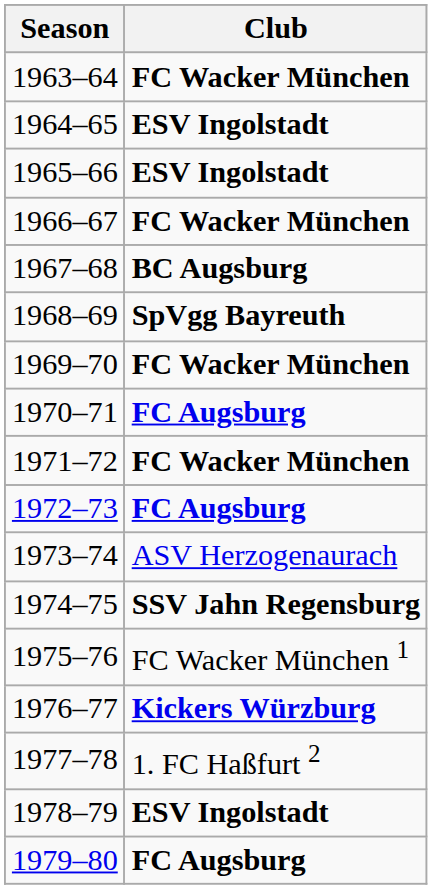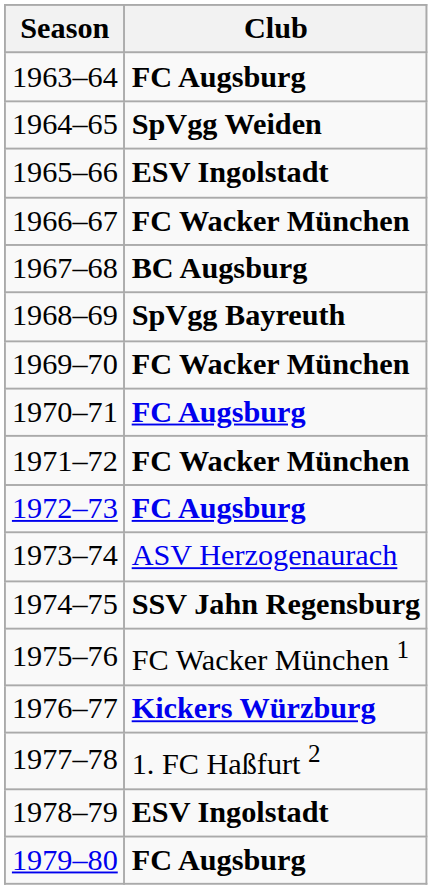 <table class="wikitable">
 <tr align="center" bgcolor="#dfdfdf">
 <th>Season</th>
 <th>Club</th>
 </tr>
 <tr>
 <td>1963–64</td>
-<td><strong>FC Wacker München</strong></td>
+<td><strong>FC Augsburg</strong></td>
 </tr>
 <tr>
 <td>1964–65</td>
-<td><strong>ESV Ingolstadt</strong></td>
+<td><strong>SpVgg Weiden</strong></td>
 </tr>
 <tr>
 <td>1965–66</td>
 <td><strong>ESV Ingolstadt</strong></td>
 </tr>
 <tr>
 <td>1966–67</td>
 <td><strong>FC Wacker München</strong></td>
 </tr>
 <tr>
 <td>1967–68</td>
 <td><strong>BC Augsburg</strong></td>
 </tr>
 <tr>
 <td>1968–69</td>
 <td><strong>SpVgg Bayreuth</strong></td>
 </tr>
 <tr>
 <td>1969–70</td>
 <td><strong>FC Wacker München</strong></td>
 </tr>
 <tr>
 <td>1970–71</td>
 <td><strong><a href='#'>FC Augsburg</a></strong></td>
 </tr>
 <tr>
 <td>1971–72</td>
 <td><strong>FC Wacker München</strong></td>
 </tr>
 <tr>
 <td><a href='#'>1972–73</a></td>
 <td><strong><a href='#'>FC Augsburg</a></strong></td>
 </tr>
 <tr>
 <td>1973–74</td>
 <td><a href='#'>ASV Herzogenaurach</a></td>
 </tr>
 <tr>
 <td>1974–75</td>
 <td><strong>SSV Jahn Regensburg</strong></td>
 </tr>
 <tr>
 <td>1975–76</td>
 <td>FC Wacker München <sup>1</sup></td>
 </tr>
 <tr>
 <td>1976–77</td>
 <td><strong><a href='#'>Kickers Würzburg</a></strong></td>
 </tr>
 <tr>
 <td>1977–78</td>
 <td>1. FC Haßfurt <sup>2</sup></td>
 </tr>
 <tr>
 <td>1978–79</td>
 <td><strong>ESV Ingolstadt</strong></td>
 </tr>
 <tr>
 <td><a href='#'>1979–80</a></td>
 <td><strong>FC Augsburg</strong></td>
 </tr>
 </table>
